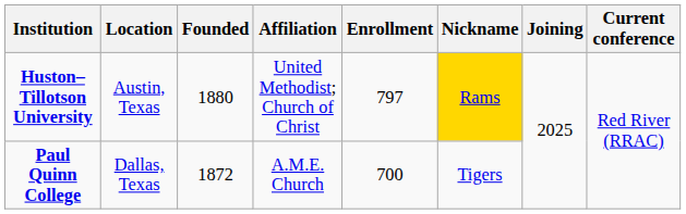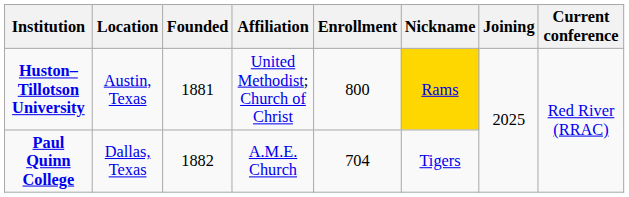 <table class="wikitable sortable" style="text-align:center">
 <tr>
 <th>Institution</th>
 <th>Location</th>
 <th>Founded</th>
 <th>Affiliation</th>
 <th>Enrollment</th>
 <th>Nickname</th>
 <th>Joining</th>
 <th>Current<br>conference</th>
 </tr>
 <tr>
 <td><strong><a href='#'>Huston–Tillotson University</a></strong></td>
 <td><a href='#'>Austin, Texas</a></td>
-<td>1880</td>
+<td>1881</td>
 <td><a href='#'>United Methodist</a>;<br><a href='#'>Church of Christ</a></td>
-<td>797</td>
+<td>800</td>
 <td style="background: gold;"><a href='#'>Rams</a></td>
 <td rowspan="2">2025</td>
 <td rowspan="2"><a href='#'>Red River (RRAC)</a></td>
 </tr>
 <tr>
 <td><strong><a href='#'>Paul Quinn College</a></strong></td>
 <td><a href='#'>Dallas, Texas</a></td>
-<td>1872</td>
+<td>1882</td>
 <td><a href='#'>A.M.E. Church</a></td>
-<td>700</td>
+<td>704</td>
 <td><a href='#'>Tigers</a></td>
 </tr>
 </table>
